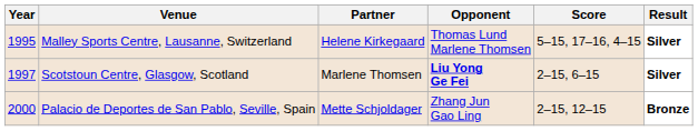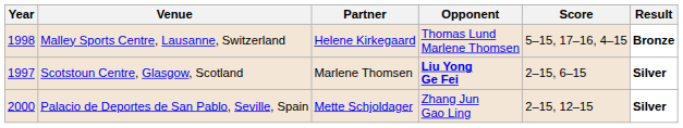 <table class="sortable wikitable" style="font-size: 90%;">
 <tr>
 <th>Year</th>
 <th>Venue</th>
 <th>Partner</th>
 <th>Opponent</th>
 <th>Score</th>
 <th>Result</th>
 </tr>
 <tr style="background:#F3E6D7">
-<td align="center"><a href='#'>1995</a></td>
+<td align="center"><a href='#'>1998</a></td>
 <td align="left"><a href='#'>Malley Sports Centre</a>, <a href='#'>Lausanne</a>, Switzerland</td>
 <td align="left"> <a href='#'>Helene Kirkegaard</a></td>
 <td align="left"> <a href='#'>Thomas Lund</a><br> <a href='#'>Marlene Thomsen</a></td>
 <td align="left">5–15, 17–16, 4–15</td>
-<td style="text-align:left; background:white"> <strong>Silver</strong></td>
+<td style="text-align:left; background:white"> <strong>Bronze</strong></td>
 </tr>
 <tr style="background:#F3E6D7">
 <td align="center"><a href='#'>1997</a></td>
 <td align="left"><a href='#'>Scotstoun Centre</a>, <a href='#'>Glasgow</a>, Scotland</td>
 <td align="left"> Marlene Thomsen</td>
 <td align="left"><strong> <a href='#'>Liu Yong</a><br> <a href='#'>Ge Fei</a></strong></td>
 <td align="left">2–15, 6–15</td>
 <td style="text-align:left; background:white"> <strong>Silver</strong></td>
 </tr>
 <tr style="background:#F3E6D7">
 <td align="center"><a href='#'>2000</a></td>
 <td align="left"><a href='#'>Palacio de Deportes de San Pablo</a>, <a href='#'>Seville</a>, Spain</td>
 <td align="left"> <a href='#'>Mette Schjoldager</a></td>
 <td align="left"> <a href='#'>Zhang Jun</a><br> <a href='#'>Gao Ling</a></td>
 <td align="left">2–15, 12–15</td>
-<td style="text-align:left; background:white"> <strong>Bronze</strong></td>
+<td style="text-align:left; background:white"> <strong>Silver</strong></td>
 </tr>
 </table>
